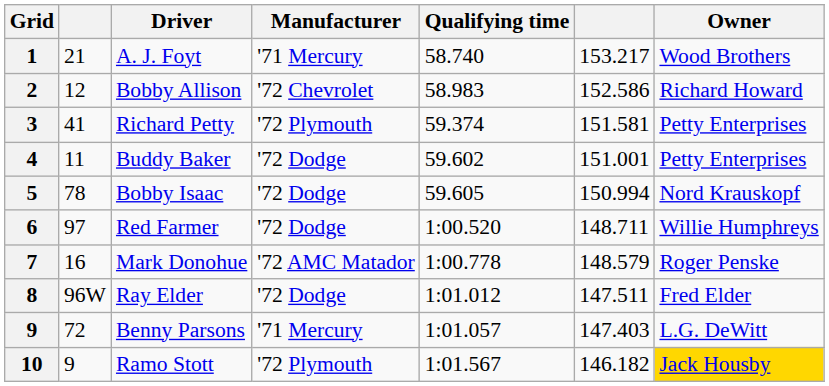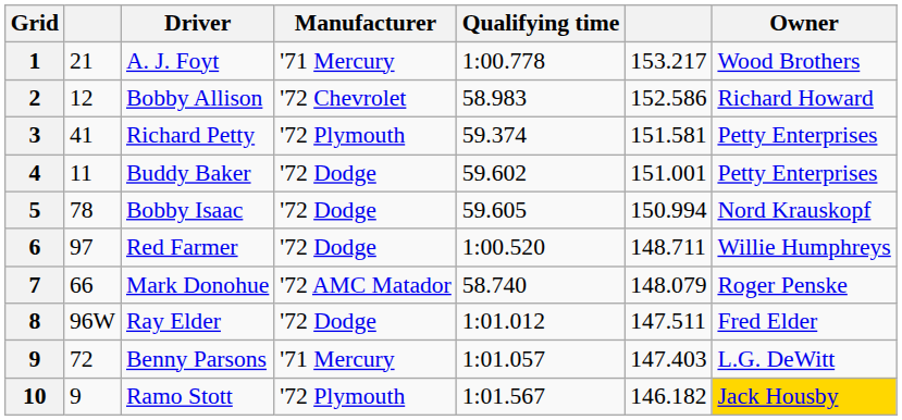 <table class="wikitable">
 <tr>
 <th>Grid</th>
 <th></th>
 <th>Driver</th>
 <th>Manufacturer</th>
 <th>Qualifying time</th>
 <th></th>
 <th>Owner</th>
 </tr>
 <tr>
 <th>1</th>
 <td>21</td>
 <td><a href='#'>A. J. Foyt</a></td>
 <td>'71 <a href='#'>Mercury</a></td>
-<td>58.740</td>
+<td>1:00.778</td>
 <td>153.217</td>
 <td><a href='#'>Wood Brothers</a></td>
 </tr>
 <tr>
 <th>2</th>
 <td>12</td>
 <td><a href='#'>Bobby Allison</a></td>
 <td>'72 <a href='#'>Chevrolet</a></td>
 <td>58.983</td>
 <td>152.586</td>
 <td><a href='#'>Richard Howard</a></td>
 </tr>
 <tr>
 <th>3</th>
 <td>41</td>
 <td><a href='#'>Richard Petty</a></td>
 <td>'72 <a href='#'>Plymouth</a></td>
 <td>59.374</td>
 <td>151.581</td>
 <td><a href='#'>Petty Enterprises</a></td>
 </tr>
 <tr>
 <th>4</th>
 <td>11</td>
 <td><a href='#'>Buddy Baker</a></td>
 <td>'72 <a href='#'>Dodge</a></td>
 <td>59.602</td>
 <td>151.001</td>
 <td><a href='#'>Petty Enterprises</a></td>
 </tr>
 <tr>
 <th>5</th>
 <td>78</td>
 <td><a href='#'>Bobby Isaac</a></td>
 <td>'72 <a href='#'>Dodge</a></td>
 <td>59.605</td>
 <td>150.994</td>
 <td><a href='#'>Nord Krauskopf</a></td>
 </tr>
 <tr>
 <th>6</th>
 <td>97</td>
 <td><a href='#'>Red Farmer</a></td>
 <td>'72 <a href='#'>Dodge</a></td>
 <td>1:00.520</td>
 <td>148.711</td>
 <td><a href='#'>Willie Humphreys</a></td>
 </tr>
 <tr>
 <th>7</th>
-<td>16</td>
+<td>66</td>
 <td><a href='#'>Mark Donohue</a></td>
 <td>'72 <a href='#'>AMC Matador</a></td>
-<td>1:00.778</td>
-<td>148.579</td>
+<td>58.740</td>
+<td>148.079</td>
 <td><a href='#'>Roger Penske</a></td>
 </tr>
 <tr>
 <th>8</th>
 <td>96W</td>
 <td><a href='#'>Ray Elder</a></td>
 <td>'72 <a href='#'>Dodge</a></td>
 <td>1:01.012</td>
 <td>147.511</td>
 <td><a href='#'>Fred Elder</a></td>
 </tr>
 <tr>
 <th>9</th>
 <td>72</td>
 <td><a href='#'>Benny Parsons</a></td>
 <td>'71 <a href='#'>Mercury</a></td>
 <td>1:01.057</td>
 <td>147.403</td>
 <td><a href='#'>L.G. DeWitt</a></td>
 </tr>
 <tr>
 <th>10</th>
 <td>9</td>
 <td><a href='#'>Ramo Stott</a></td>
 <td>'72 <a href='#'>Plymouth</a></td>
 <td>1:01.567</td>
 <td>146.182</td>
 <td style="background: gold;"><a href='#'>Jack Housby</a></td>
 </tr>
 </table>
